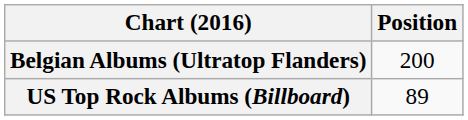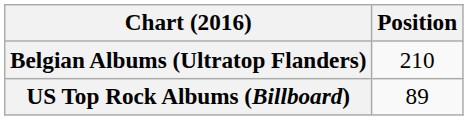 <table class="wikitable sortable plainrowheaders" style="text-align:center">
 <tr>
 <th scope="col">Chart (2016)</th>
 <th scope="col">Position</th>
 </tr>
 <tr>
 <th scope="row">Belgian Albums (Ultratop Flanders)</th>
-<td>200</td>
+<td>210</td>
 </tr>
 <tr>
 <th scope="row">US Top Rock Albums (<em>Billboard</em>)</th>
 <td>89</td>
 </tr>
 </table>
